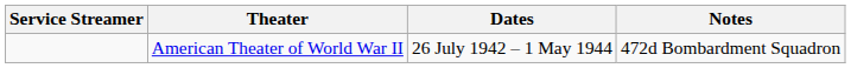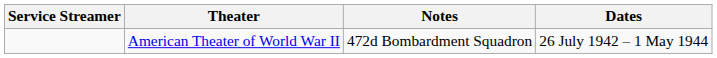 <table class="wikitable">
 <tr style="background:#efefef;">
 <th>Service Streamer</th>
 <th>Theater</th>
+<th>Notes</th>
 <th>Dates</th>
-<th>Notes</th>
 </tr>
 <tr>
 <td></td>
 <td><a href='#'>American Theater of World War II</a></td>
+<td>472d Bombardment Squadron</td>
 <td>26 July 1942 – 1 May 1944</td>
-<td>472d Bombardment Squadron</td>
 </tr>
 </table>
